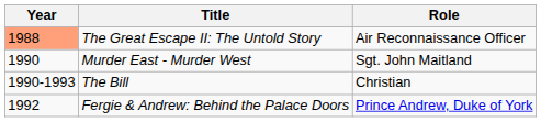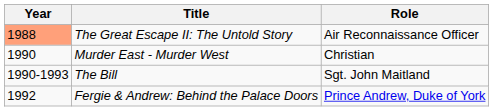 <table class="wikitable">
 <tr>
 <th>Year</th>
 <th>Title</th>
 <th>Role</th>
 </tr>
 <tr>
 <td style="background: lightsalmon;">1988</td>
 <td><em>The Great Escape II: The Untold Story</em></td>
 <td>Air Reconnaissance Officer</td>
 </tr>
 <tr>
 <td>1990</td>
 <td><em>Murder East - Murder West</em></td>
-<td>Sgt. John Maitland</td>
+<td>Christian</td>
 </tr>
 <tr>
 <td>1990-1993</td>
 <td><em>The Bill</em></td>
-<td>Christian</td>
+<td>Sgt. John Maitland</td>
 </tr>
 <tr>
 <td>1992</td>
 <td><em>Fergie & Andrew: Behind the Palace Doors</em></td>
 <td><a href='#'>Prince Andrew, Duke of York</a></td>
 </tr>
 </table>
